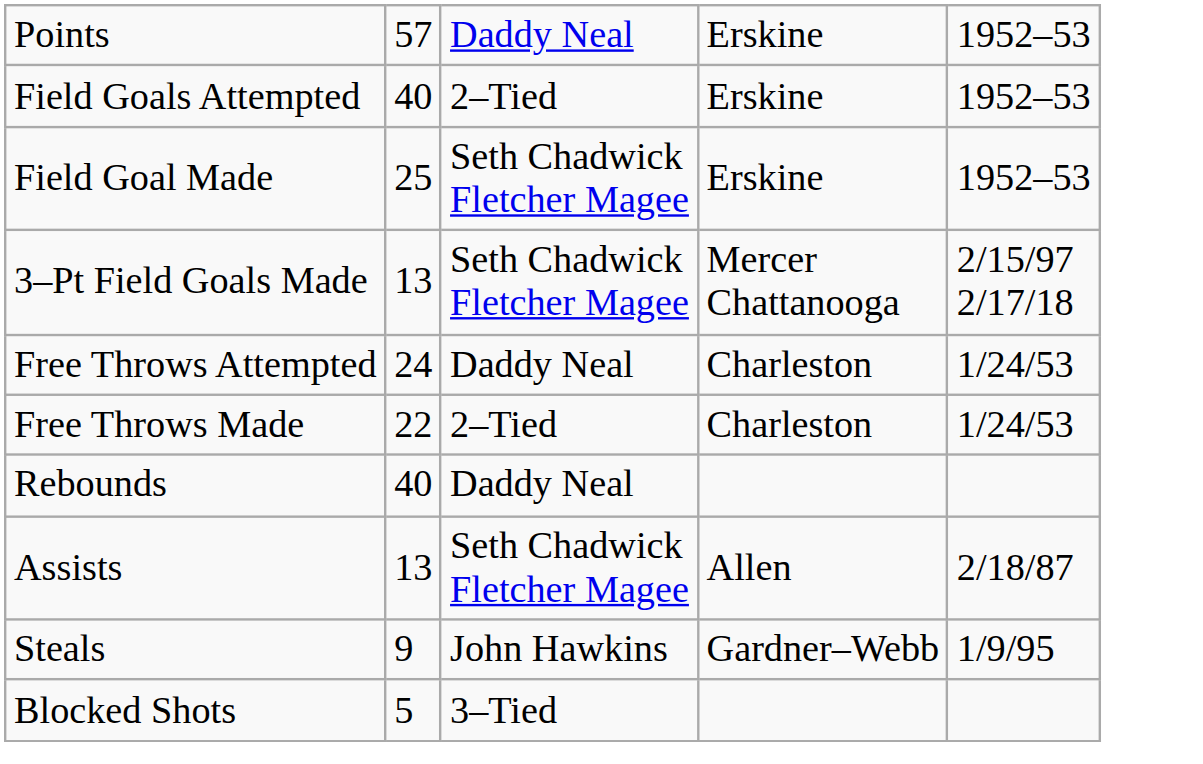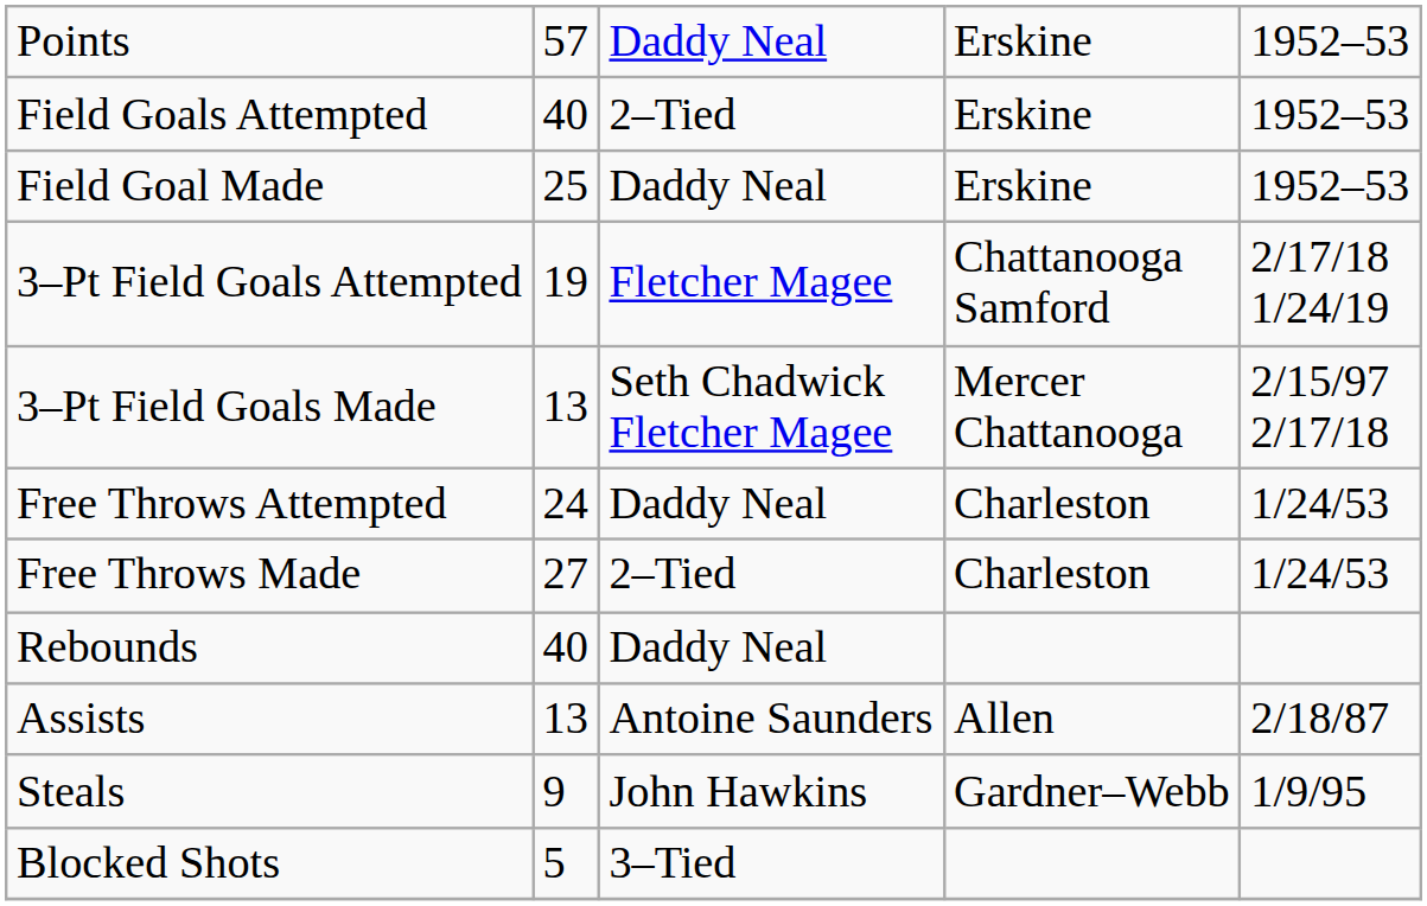 <table class="wikitable">
 <tr>
 <td>Points</td>
 <td>57</td>
 <td><a href='#'>Daddy Neal</a></td>
 <td>Erskine</td>
 <td>1952–53</td>
 </tr>
 <tr>
 <td>Field Goals Attempted</td>
 <td>40</td>
 <td>2–Tied</td>
 <td>Erskine</td>
 <td>1952–53</td>
 </tr>
 <tr>
 <td>Field Goal Made</td>
 <td>25</td>
-<td>Seth Chadwick<br><a href='#'>Fletcher Magee</a></td>
+<td>Daddy Neal</td>
 <td>Erskine</td>
 <td>1952–53</td>
+</tr>
+<tr>
+<td>3–Pt Field Goals Attempted</td>
+<td>19</td>
+<td><a href='#'>Fletcher Magee</a></td>
+<td>Chattanooga<br>Samford</td>
+<td>2/17/18<br>1/24/19</td>
 </tr>
 <tr>
 <td>3–Pt Field Goals Made</td>
 <td>13</td>
 <td>Seth Chadwick<br><a href='#'>Fletcher Magee</a></td>
 <td>Mercer<br>Chattanooga</td>
 <td>2/15/97<br>2/17/18</td>
 </tr>
 <tr>
 <td>Free Throws Attempted</td>
 <td>24</td>
 <td>Daddy Neal</td>
 <td>Charleston</td>
 <td>1/24/53</td>
 </tr>
 <tr>
 <td>Free Throws Made</td>
-<td>22</td>
+<td>27</td>
 <td>2–Tied</td>
 <td>Charleston</td>
 <td>1/24/53</td>
 </tr>
 <tr>
 <td>Rebounds</td>
 <td>40</td>
 <td>Daddy Neal</td>
 <td></td>
 <td></td>
 </tr>
 <tr>
 <td>Assists</td>
 <td>13</td>
-<td>Seth Chadwick<br><a href='#'>Fletcher Magee</a></td>
+<td>Antoine Saunders</td>
 <td>Allen</td>
 <td>2/18/87</td>
 </tr>
 <tr>
 <td>Steals</td>
 <td>9</td>
 <td>John Hawkins</td>
 <td>Gardner–Webb</td>
 <td>1/9/95</td>
 </tr>
 <tr>
 <td>Blocked Shots</td>
 <td>5</td>
 <td>3–Tied</td>
 <td></td>
 <td></td>
 </tr>
 <tr>
 </tr>
 </table>
